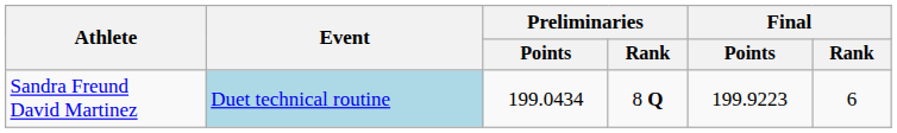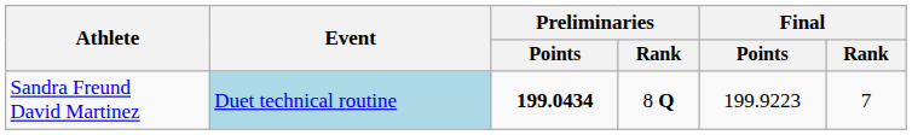 <table class="wikitable" style="text-align:center; font-size:90%; width:50%;">
 <tr>
 <th rowspan="2">Athlete</th>
 <th rowspan="2">Event</th>
 <th colspan="2">Preliminaries</th>
 <th colspan="2">Final</th>
 </tr>
 <tr style="font-size:95%">
 <th>Points</th>
 <th>Rank</th>
 <th>Points</th>
 <th>Rank</th>
 </tr>
 <tr>
 <td align=left><a href='#'>Sandra Freund</a><br><a href='#'>David Martinez</a></td>
 <td align=left style="background: lightblue;"><a href='#'>Duet technical routine</a></td>
-<td>199.0434</td>
+<td><strong>199.0434</strong></td>
 <td>8 <strong>Q</strong></td>
 <td>199.9223</td>
-<td>6</td>
+<td>7</td>
 </tr>
 </table>
